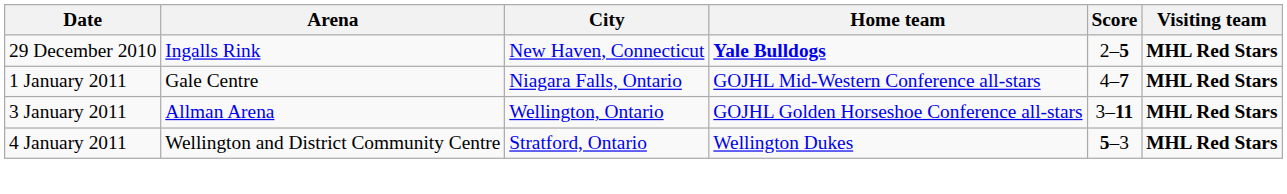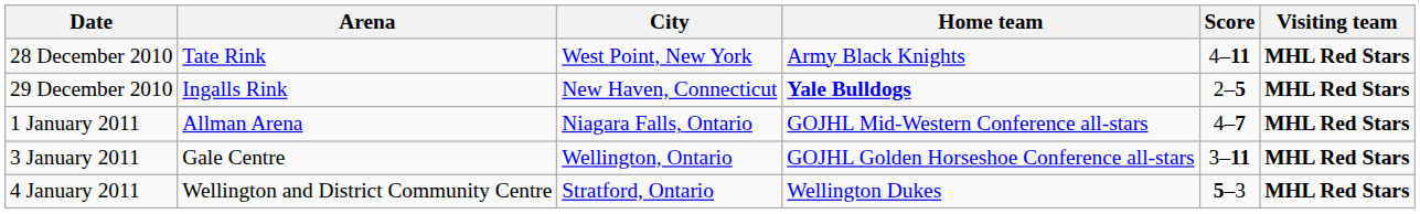 <table class="wikitable">
 <tr>
 <th>Date</th>
 <th>Arena</th>
 <th>City</th>
 <th>Home team</th>
 <th>Score</th>
 <th>Visiting team</th>
+</tr>
+<tr>
+<td>28 December 2010</td>
+<td><a href='#'>Tate Rink</a></td>
+<td> <a href='#'>West Point, New York</a></td>
+<td><a href='#'>Army Black Knights</a></td>
+<td align="center">4–<strong>11</strong></td>
+<td><strong>MHL Red Stars</strong></td>
 </tr>
 <tr>
 <td>29 December 2010</td>
 <td><a href='#'>Ingalls Rink</a></td>
 <td> <a href='#'>New Haven, Connecticut</a></td>
 <td><strong><a href='#'>Yale Bulldogs</a></strong></td>
 <td align="center">2–<strong>5</strong></td>
 <td><strong>MHL Red Stars</strong></td>
 </tr>
 <tr>
 <td>1 January 2011</td>
-<td>Gale Centre</td>
+<td><a href='#'>Allman Arena</a></td>
 <td> <a href='#'>Niagara Falls, Ontario</a></td>
 <td><a href='#'>GOJHL Mid-Western Conference all-stars</a></td>
 <td align="center">4–<strong>7</strong></td>
 <td><strong>MHL Red Stars</strong></td>
 </tr>
 <tr>
 <td>3 January 2011</td>
-<td><a href='#'>Allman Arena</a></td>
+<td>Gale Centre</td>
 <td> <a href='#'>Wellington, Ontario</a></td>
 <td><a href='#'>GOJHL Golden Horseshoe Conference all-stars</a></td>
 <td align="center">3–<strong>11</strong></td>
 <td><strong>MHL Red Stars</strong></td>
 </tr>
 <tr>
 <td>4 January 2011</td>
 <td>Wellington and District Community Centre</td>
 <td> <a href='#'>Stratford, Ontario</a></td>
 <td><a href='#'>Wellington Dukes</a></td>
 <td align="center"><strong>5</strong>–3</td>
 <td><strong>MHL Red Stars</strong></td>
 </tr>
 </table>
